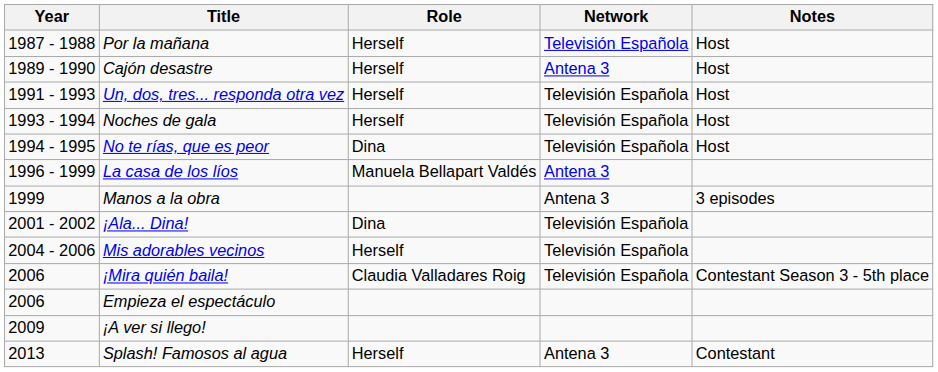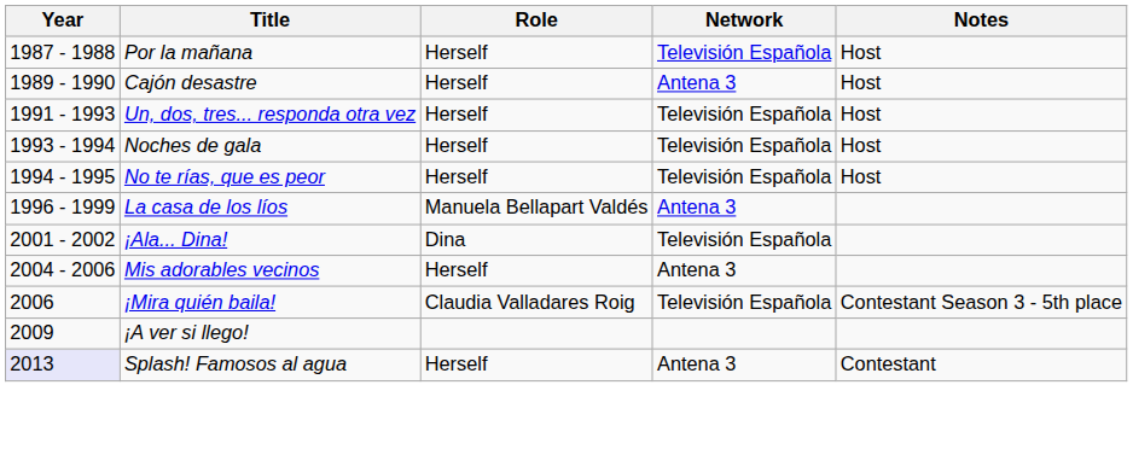 <table class="wikitable sortable">
 <tr>
 <th>Year</th>
 <th>Title</th>
 <th>Role</th>
 <th>Network</th>
 <th class="unsortable">Notes</th>
 </tr>
 <tr>
 <td>1987 - 1988</td>
 <td><em>Por la mañana</em></td>
 <td>Herself</td>
 <td><a href='#'>Televisión Española</a></td>
 <td>Host</td>
 </tr>
 <tr>
 <td>1989 - 1990</td>
 <td><em>Cajón desastre</em></td>
 <td>Herself</td>
 <td><a href='#'>Antena 3</a></td>
 <td>Host</td>
 </tr>
 <tr>
 <td>1991 - 1993</td>
 <td><em><a href='#'>Un, dos, tres... responda otra vez</a></em></td>
 <td>Herself</td>
 <td>Televisión Española</td>
 <td>Host</td>
 </tr>
 <tr>
 <td>1993 - 1994</td>
 <td><em>Noches de gala</em></td>
 <td>Herself</td>
 <td>Televisión Española</td>
 <td>Host</td>
 </tr>
 <tr>
 <td>1994 - 1995</td>
 <td><em><a href='#'>No te rías, que es peor</a></em></td>
-<td>Dina</td>
+<td>Herself</td>
 <td>Televisión Española</td>
 <td>Host</td>
 </tr>
 <tr>
 <td>1996 - 1999</td>
 <td><em><a href='#'>La casa de los líos</a></em></td>
 <td>Manuela Bellapart Valdés</td>
 <td><a href='#'>Antena 3</a></td>
 <td></td>
-</tr>
-<tr>
-<td>1999</td>
-<td><em>Manos a la obra</em></td>
-<td></td>
-<td>Antena 3</td>
-<td>3 episodes</td>
 </tr>
 <tr>
 <td>2001 - 2002</td>
 <td><em><a href='#'>¡Ala... Dina!</a></em></td>
 <td>Dina</td>
 <td>Televisión Española</td>
 <td></td>
 </tr>
 <tr>
 <td>2004 - 2006</td>
 <td><em><a href='#'>Mis adorables vecinos</a></em></td>
 <td>Herself</td>
-<td>Televisión Española</td>
+<td>Antena 3</td>
 <td></td>
 </tr>
 <tr>
 <td>2006</td>
 <td><em><a href='#'>¡Mira quién baila!</a></em></td>
 <td>Claudia Valladares Roig</td>
 <td>Televisión Española</td>
 <td>Contestant Season 3 - 5th place</td>
 </tr>
 <tr>
-<td>2006</td>
-<td><em>Empieza el espectáculo</em></td>
-<td></td>
-<td></td>
-<td></td>
-</tr>
-<tr>
 <td>2009</td>
 <td><em>¡A ver si llego!</em></td>
 <td></td>
 <td></td>
 <td></td>
 </tr>
 <tr>
-<td>2013</td>
+<td style="background: lavender;">2013</td>
 <td><em>Splash! Famosos al agua</em></td>
 <td>Herself</td>
 <td>Antena 3</td>
 <td>Contestant</td>
 </tr>
 </table>
